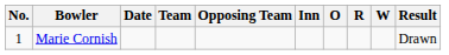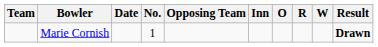 <table class="wikitable sortable">
 <tr align=center>
-<th>No.</th>
+<th>Team</th>
 <th>Bowler</th>
 <th>Date</th>
-<th>Team</th>
+<th>No.</th>
 <th>Opposing Team</th>
 <th scope="col" style="width:20px;">Inn</th>
 <th scope="col" style="width:20px;">O</th>
 <th scope="col" style="width:20px;">R</th>
 <th scope="col" style="width:20px;">W</th>
 <th>Result</th>
 </tr>
 <tr align="center">
+<td></td>
+<td><a href='#'>Marie Cornish</a></td>
+<td></td>
 <td>1</td>
-<td><a href='#'>Marie Cornish</a></td>
 <td></td>
 <td></td>
 <td></td>
 <td></td>
 <td></td>
-<td></td>
-<td></td>
-<td>Drawn</td>
+<td><strong>Drawn</strong></td>
 </tr>
 </table>
